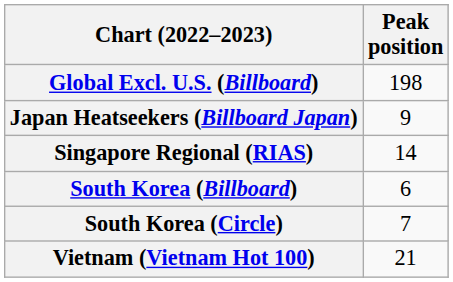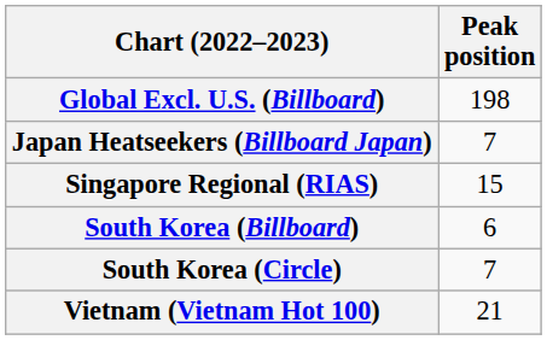 <table class="wikitable sortable plainrowheaders" style="text-align:center">
 <tr>
 <th scope="col">Chart (2022–2023)</th>
 <th scope="col">Peak<br>position</th>
 </tr>
 <tr>
 <th scope="row"><a href='#'>Global Excl. U.S.</a> (<em><a href='#'>Billboard</a></em>)</th>
 <td>198</td>
 </tr>
 <tr>
 <th scope="row">Japan Heatseekers (<em><a href='#'>Billboard Japan</a></em>)</th>
-<td>9</td>
+<td>7</td>
 </tr>
 <tr>
 <th scope="row">Singapore Regional (<a href='#'>RIAS</a>)</th>
-<td>14</td>
+<td>15</td>
 </tr>
 <tr>
 <th scope="row"><a href='#'>South Korea</a> (<em><a href='#'>Billboard</a></em>)</th>
 <td>6</td>
 </tr>
 <tr>
 <th scope="row">South Korea (<a href='#'>Circle</a>)</th>
 <td>7</td>
 </tr>
 <tr>
 <th scope="row">Vietnam (<a href='#'>Vietnam Hot 100</a>)</th>
 <td>21</td>
 </tr>
 </table>
